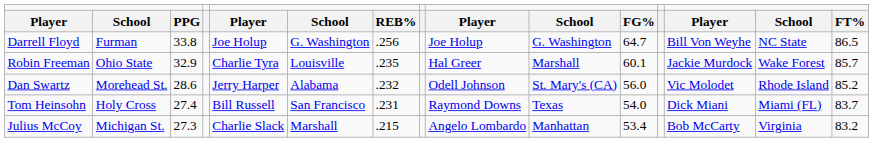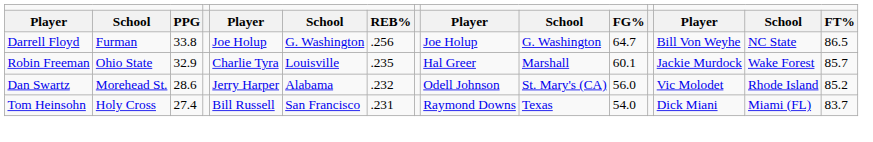 <table class="wikitable" style="text-align: left;">
 <tr>
 <td colspan=3></td>
 <td></td>
 <td colspan=3></td>
 <td></td>
 <td colspan=3></td>
 <td></td>
 <td colspan=3></td>
 </tr>
 <tr>
 <th>Player</th>
 <th>School</th>
 <th>PPG</th>
 <th></th>
 <th>Player</th>
 <th>School</th>
 <th>REB%</th>
 <th></th>
 <th>Player</th>
 <th>School</th>
 <th>FG%</th>
 <th></th>
 <th>Player</th>
 <th>School</th>
 <th>FT%</th>
 </tr>
 <tr>
 <td align="left"><a href='#'>Darrell Floyd</a></td>
 <td><a href='#'>Furman</a></td>
 <td>33.8</td>
 <td></td>
 <td><a href='#'>Joe Holup</a></td>
 <td><a href='#'>G. Washington</a></td>
 <td>.256</td>
 <td></td>
 <td><a href='#'>Joe Holup</a></td>
 <td><a href='#'>G. Washington</a></td>
 <td>64.7</td>
 <td></td>
 <td><a href='#'>Bill Von Weyhe</a></td>
 <td><a href='#'>NC State</a></td>
 <td>86.5</td>
 </tr>
 <tr>
 <td align="left"><a href='#'>Robin Freeman</a></td>
 <td><a href='#'>Ohio State</a></td>
 <td>32.9</td>
 <td></td>
 <td><a href='#'>Charlie Tyra</a></td>
 <td><a href='#'>Louisville</a></td>
 <td>.235</td>
 <td></td>
 <td><a href='#'>Hal Greer</a></td>
 <td><a href='#'>Marshall</a></td>
 <td>60.1</td>
 <td></td>
 <td><a href='#'>Jackie Murdock</a></td>
 <td><a href='#'>Wake Forest</a></td>
 <td>85.7</td>
 </tr>
 <tr>
 <td align="left"><a href='#'>Dan Swartz</a></td>
 <td><a href='#'>Morehead St.</a></td>
 <td>28.6</td>
 <td></td>
 <td><a href='#'>Jerry Harper</a></td>
 <td><a href='#'>Alabama</a></td>
 <td>.232</td>
 <td></td>
 <td><a href='#'>Odell Johnson</a></td>
 <td><a href='#'>St. Mary's (CA)</a></td>
 <td>56.0</td>
 <td></td>
 <td><a href='#'>Vic Molodet</a></td>
 <td><a href='#'>Rhode Island</a></td>
 <td>85.2</td>
 </tr>
 <tr>
 <td align="left"><a href='#'>Tom Heinsohn</a></td>
 <td><a href='#'>Holy Cross</a></td>
 <td>27.4</td>
 <td></td>
 <td><a href='#'>Bill Russell</a></td>
 <td><a href='#'>San Francisco</a></td>
 <td>.231</td>
 <td></td>
 <td><a href='#'>Raymond Downs</a></td>
 <td><a href='#'>Texas</a></td>
 <td>54.0</td>
 <td></td>
 <td><a href='#'>Dick Miani</a></td>
 <td><a href='#'>Miami (FL)</a></td>
 <td>83.7</td>
 </tr>
-<tr>
-<td align="left"><a href='#'>Julius McCoy</a></td>
-<td><a href='#'>Michigan St.</a></td>
-<td>27.3</td>
-<td></td>
-<td><a href='#'>Charlie Slack</a></td>
-<td><a href='#'>Marshall</a></td>
-<td>.215</td>
-<td></td>
-<td><a href='#'>Angelo Lombardo</a></td>
-<td><a href='#'>Manhattan</a></td>
-<td>53.4</td>
-<td></td>
-<td><a href='#'>Bob McCarty</a></td>
-<td><a href='#'>Virginia</a></td>
-<td>83.2</td>
-</tr>
 </table>
